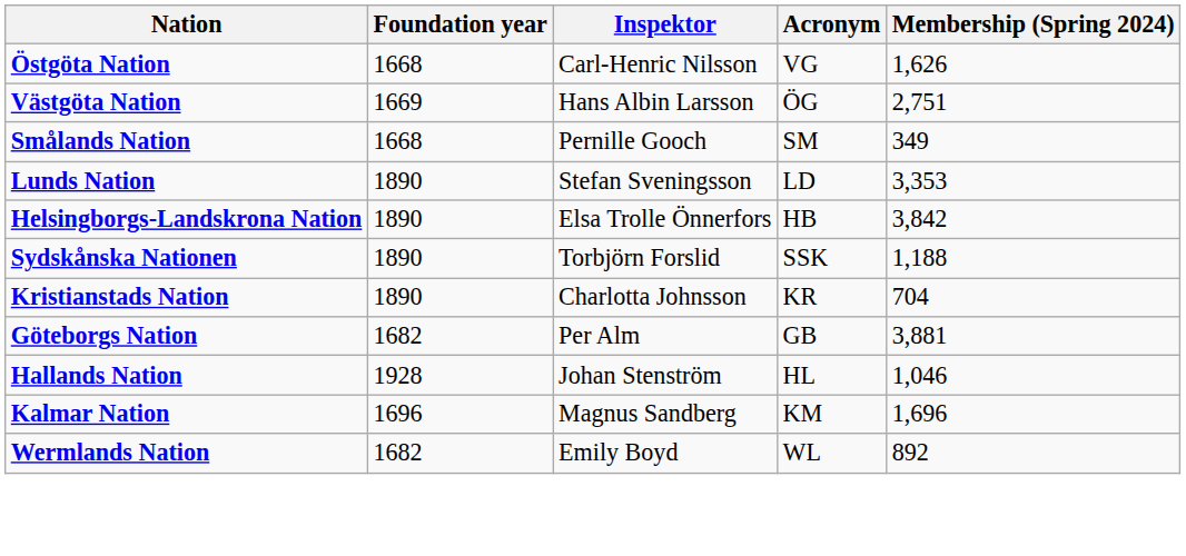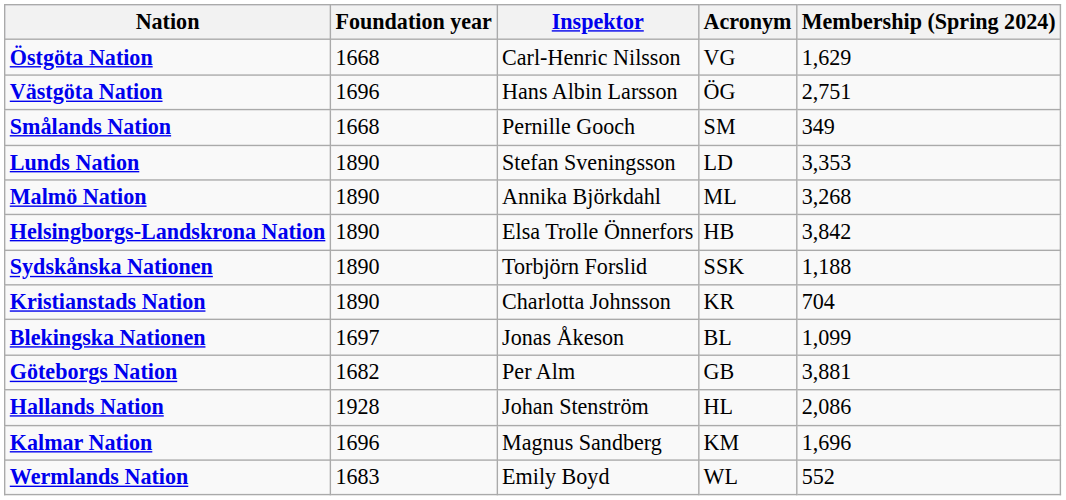 <table class="wikitable sortable" style="clear:both;" cellpadding="7" align="center">
 <tr align="center" bgcolor="#e6e9ff">
 <th><div>Nation</div></th>
 <th><div>Foundation year</div></th>
 <th><div><a href='#'>Inspektor</a></div></th>
 <th><div>Acronym</div></th>
 <th>Membership (Spring 2024)</th>
 </tr>
 <tr valign="top">
 <td><strong><a href='#'>Östgöta Nation</a></strong></td>
 <td>1668</td>
 <td>Carl-Henric Nilsson</td>
 <td>VG</td>
-<td>1,626</td>
+<td>1,629</td>
 </tr>
 <tr valign="top">
 <td><strong><a href='#'>Västgöta Nation</a></strong></td>
-<td>1669</td>
+<td>1696</td>
 <td>Hans Albin Larsson</td>
 <td>ÖG</td>
 <td>2,751</td>
 </tr>
 <tr valign="top">
 <td><strong><a href='#'>Smålands Nation</a></strong></td>
 <td>1668</td>
 <td>Pernille Gooch</td>
 <td>SM</td>
 <td>349</td>
 </tr>
 <tr valign="top">
 <td><strong><a href='#'>Lunds Nation</a></strong></td>
 <td>1890</td>
 <td>Stefan Sveningsson</td>
 <td>LD</td>
 <td>3,353</td>
+</tr>
+<tr valign="top">
+<td><strong><a href='#'>Malmö Nation</a></strong></td>
+<td>1890</td>
+<td>Annika Björkdahl</td>
+<td>ML</td>
+<td>3,268</td>
 </tr>
 <tr valign="top">
 <td><strong><a href='#'>Helsingborgs-Landskrona Nation</a></strong></td>
 <td>1890</td>
 <td>Elsa Trolle Önnerfors</td>
 <td>HB</td>
 <td>3,842</td>
 </tr>
 <tr valign="top">
 <td><strong><a href='#'>Sydskånska Nationen</a></strong></td>
 <td>1890</td>
 <td>Torbjörn Forslid</td>
 <td>SSK</td>
 <td>1,188</td>
 </tr>
 <tr valign="top">
 <td><strong><a href='#'>Kristianstads Nation</a></strong></td>
 <td>1890</td>
 <td>Charlotta Johnsson</td>
 <td>KR</td>
 <td>704</td>
 </tr>
 <tr valign="top">
+<td><strong><a href='#'>Blekingska Nationen</a></strong></td>
+<td>1697</td>
+<td>Jonas Åkeson</td>
+<td>BL</td>
+<td>1,099</td>
+</tr>
+<tr valign="top">
 <td><strong><a href='#'>Göteborgs Nation</a></strong></td>
 <td>1682</td>
 <td>Per Alm</td>
 <td>GB</td>
 <td>3,881</td>
 </tr>
 <tr valign="top">
 <td><strong><a href='#'>Hallands Nation</a></strong></td>
 <td>1928</td>
 <td>Johan Stenström</td>
 <td>HL</td>
-<td>1,046</td>
+<td>2,086</td>
 </tr>
 <tr valign="top">
 <td><strong><a href='#'>Kalmar Nation</a></strong></td>
 <td>1696</td>
 <td>Magnus Sandberg</td>
 <td>KM</td>
 <td>1,696</td>
 </tr>
 <tr valign="top">
 <td><strong><a href='#'>Wermlands Nation</a></strong></td>
-<td>1682</td>
+<td>1683</td>
 <td>Emily Boyd</td>
 <td>WL</td>
-<td>892</td>
+<td>552</td>
 </tr>
 </table>
